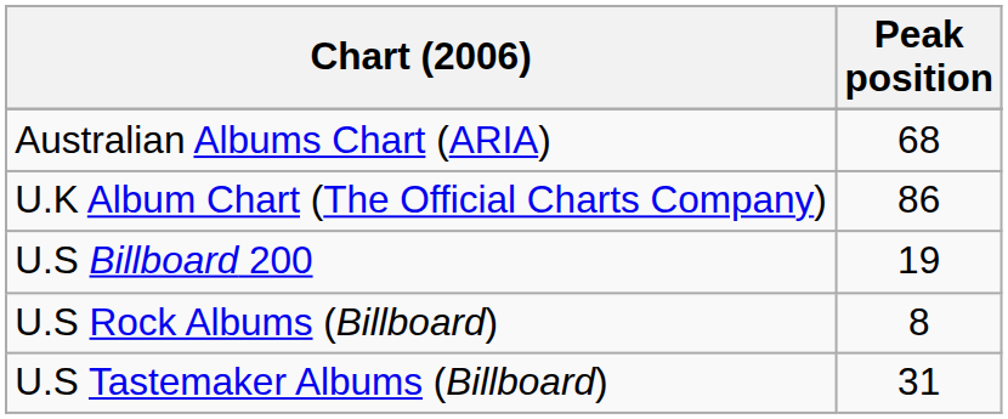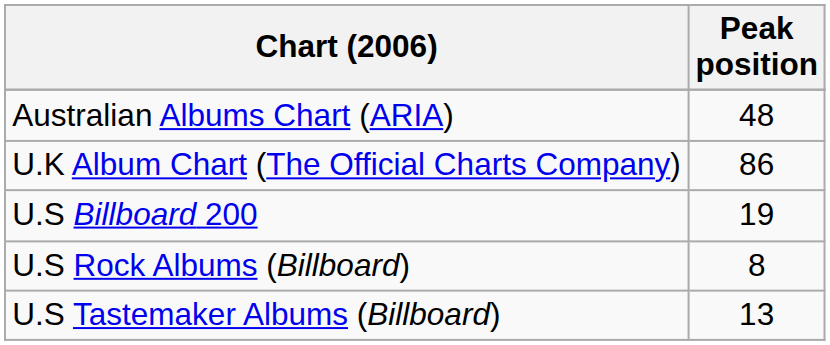 <table class="wikitable sortable">
 <tr style="background:#ebf5ff;">
 <th style="text-align:center;">Chart (2006)</th>
 <th style="text-align:center;">Peak <br>position</th>
 </tr>
 <tr>
 </tr>
 <tr>
 <td>Australian <a href='#'>Albums Chart</a> (<a href='#'>ARIA</a>)</td>
-<td style="text-align:center;">68</td>
+<td style="text-align:center;">48</td>
 </tr>
 <tr>
 <td>U.K <a href='#'>Album Chart</a> (<a href='#'>The Official Charts Company</a>)</td>
 <td style="text-align:center;">86</td>
 </tr>
 <tr>
 <td>U.S <a href='#'><em>Billboard</em> 200</a></td>
 <td style="text-align:center;">19</td>
 </tr>
 <tr>
 <td>U.S <a href='#'>Rock Albums</a> (<em>Billboard</em>)</td>
 <td style="text-align:center;">8</td>
 </tr>
 <tr>
 <td>U.S <a href='#'>Tastemaker Albums</a> (<em>Billboard</em>)</td>
-<td style="text-align:center;">31</td>
+<td style="text-align:center;">13</td>
 </tr>
 </table>
